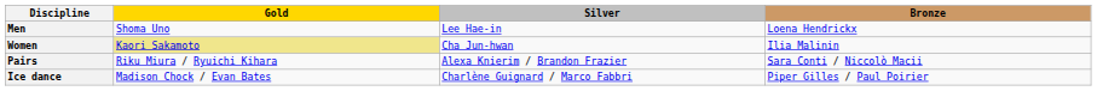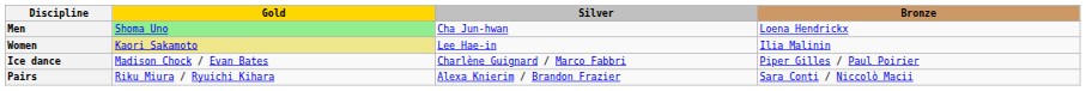 <table class="wikitable unsortable" style="text-align:left; width:90%;">
 <tr>
 <th scope="col" style="text-align:center; width:10%">Discipline</th>
 <td scope="col" style="text-align:center; width:30%; background:gold"><strong>Gold</strong></td>
 <td scope="col" style="text-align:center; width:30%; background:silver"><strong>Silver</strong></td>
 <td scope="col" style="text-align:center; width:30%; background:#c96"><strong>Bronze</strong></td>
 </tr>
 <tr>
 <th scope="row" style="text-align:left">Men</th>
-<td> <a href='#'>Shoma Uno</a></td>
-<td> <a href='#'>Lee Hae-in</a></td>
+<td style="background: lightgreen;"> <a href='#'>Shoma Uno</a></td>
+<td> <a href='#'>Cha Jun-hwan</a></td>
 <td> <a href='#'>Loena Hendrickx</a></td>
 </tr>
 <tr>
 <th scope="row" style="text-align:left">Women</th>
 <td style="background: khaki;"> <a href='#'>Kaori Sakamoto</a></td>
-<td> <a href='#'>Cha Jun-hwan</a></td>
+<td> <a href='#'>Lee Hae-in</a></td>
 <td> <a href='#'>Ilia Malinin</a></td>
+</tr>
+<tr>
+<th scope="row" style="text-align:left">Ice dance</th>
+<td> <a href='#'>Madison Chock</a> / <a href='#'>Evan Bates</a></td>
+<td> <a href='#'>Charlène Guignard</a> / <a href='#'>Marco Fabbri</a></td>
+<td> <a href='#'>Piper Gilles</a> / <a href='#'>Paul Poirier</a></td>
 </tr>
 <tr>
 <th scope="row" style="text-align:left">Pairs</th>
 <td> <a href='#'>Riku Miura</a> / <a href='#'>Ryuichi Kihara</a></td>
 <td> <a href='#'>Alexa Knierim</a> / <a href='#'>Brandon Frazier</a></td>
 <td> <a href='#'>Sara Conti</a> / <a href='#'>Niccolò Macii</a></td>
 </tr>
-<tr>
-<th scope="row" style="text-align:left">Ice dance</th>
-<td> <a href='#'>Madison Chock</a> / <a href='#'>Evan Bates</a></td>
-<td> <a href='#'>Charlène Guignard</a> / <a href='#'>Marco Fabbri</a></td>
-<td> <a href='#'>Piper Gilles</a> / <a href='#'>Paul Poirier</a></td>
-</tr>
 </table>
